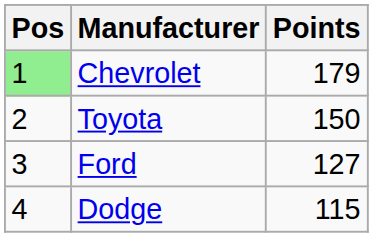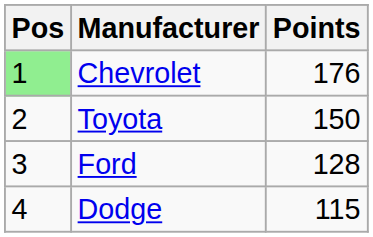 <table class="wikitable" style="font-size: 95%;">
 <tr>
 <th>Pos</th>
 <th>Manufacturer</th>
 <th>Points</th>
 </tr>
 <tr>
 <td style="background: lightgreen;">1</td>
 <td><a href='#'>Chevrolet</a></td>
-<td style="text-align:right;">179</td>
+<td style="text-align:right;">176</td>
 </tr>
 <tr>
 <td>2</td>
 <td><a href='#'>Toyota</a></td>
 <td style="text-align:right;">150</td>
 </tr>
 <tr>
 <td>3</td>
 <td><a href='#'>Ford</a></td>
-<td style="text-align:right;">127</td>
+<td style="text-align:right;">128</td>
 </tr>
 <tr>
 <td>4</td>
 <td><a href='#'>Dodge</a></td>
 <td style="text-align:right;">115</td>
 </tr>
 </table>
